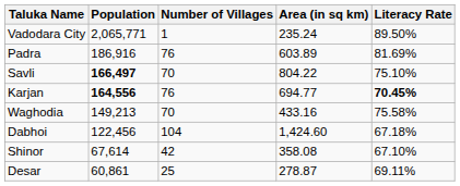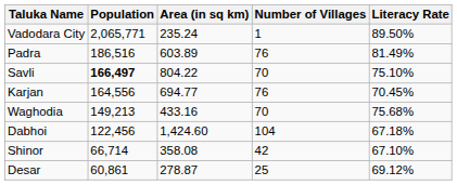 <table class="wikitable">
 <tr>
 <th>Taluka Name</th>
 <th>Population</th>
+<th>Area (in sq km)</th>
 <th>Number of Villages</th>
-<th>Area (in sq km)</th>
 <th>Literacy Rate</th>
 </tr>
 <tr>
 <td>Vadodara City</td>
 <td>2,065,771</td>
+<td>235.24</td>
 <td>1</td>
-<td>235.24</td>
 <td>89.50%</td>
 </tr>
 <tr>
 <td>Padra</td>
-<td>186,916</td>
+<td>186,516</td>
+<td>603.89</td>
 <td>76</td>
-<td>603.89</td>
-<td>81.69%</td>
+<td>81.49%</td>
 </tr>
 <tr>
 <td>Savli</td>
 <td><strong>166,497</strong></td>
+<td>804.22</td>
 <td>70</td>
-<td>804.22</td>
 <td>75.10%</td>
 </tr>
 <tr>
 <td>Karjan</td>
-<td><strong>164,556</strong></td>
+<td>164,556</td>
+<td>694.77</td>
 <td>76</td>
-<td>694.77</td>
-<td><strong>70.45%</strong></td>
+<td>70.45%</td>
 </tr>
 <tr>
 <td>Waghodia</td>
 <td>149,213</td>
+<td>433.16</td>
 <td>70</td>
-<td>433.16</td>
-<td>75.58%</td>
+<td>75.68%</td>
 </tr>
 <tr>
 <td>Dabhoi</td>
 <td>122,456</td>
+<td>1,424.60</td>
 <td>104</td>
-<td>1,424.60</td>
 <td>67.18%</td>
 </tr>
 <tr>
 <td>Shinor</td>
-<td>67,614</td>
+<td>66,714</td>
+<td>358.08</td>
 <td>42</td>
-<td>358.08</td>
 <td>67.10%</td>
 </tr>
 <tr>
 <td>Desar</td>
 <td>60,861</td>
+<td>278.87</td>
 <td>25</td>
-<td>278.87</td>
-<td>69.11%</td>
+<td>69.12%</td>
 </tr>
 </table>
